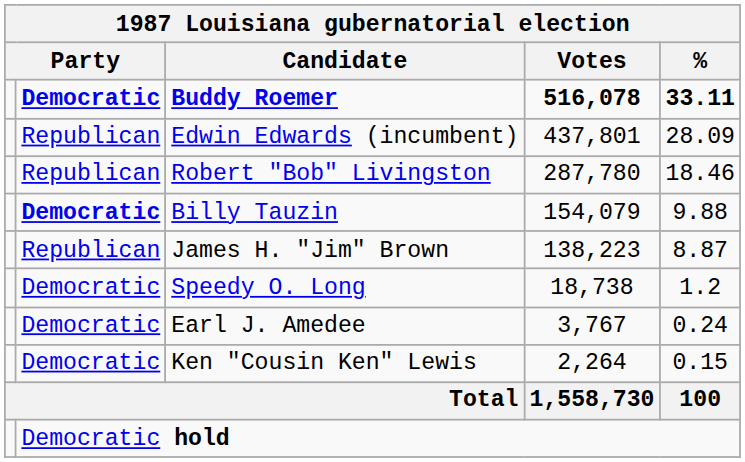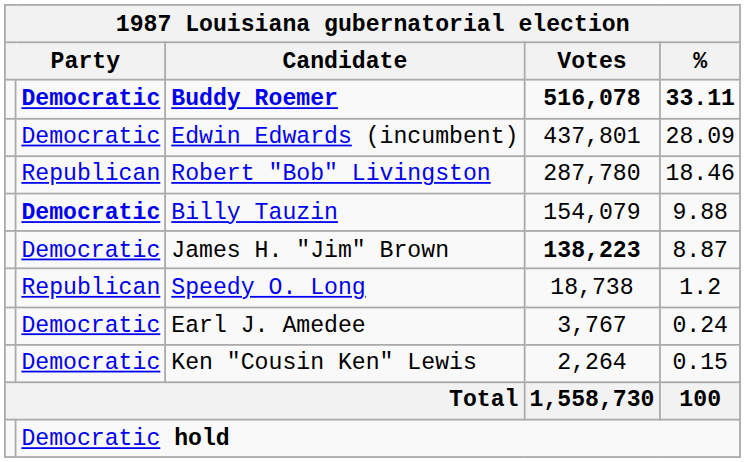 <table class=wikitable>
 <tr>
 <th colspan = 6>1987 Louisiana gubernatorial election</th>
 </tr>
 <tr>
 <th colspan=2>Party</th>
 <th>Candidate</th>
 <th>Votes</th>
 <th>%</th>
 </tr>
 <tr>
 <td></td>
 <td><strong><a href='#'>Democratic</a></strong></td>
 <td><strong><a href='#'>Buddy Roemer</a></strong></td>
 <td align=center><strong>516,078</strong></td>
 <td align=center><strong>33.11</strong></td>
 </tr>
 <tr>
 <td></td>
-<td><a href='#'>Republican</a></td>
+<td><a href='#'>Democratic</a></td>
 <td><a href='#'>Edwin Edwards</a> (incumbent)</td>
 <td align=center>437,801</td>
 <td align=center>28.09</td>
 </tr>
 <tr>
 <td></td>
 <td><a href='#'>Republican</a></td>
 <td><a href='#'>Robert "Bob" Livingston</a></td>
 <td align=center>287,780</td>
 <td align=center>18.46</td>
 </tr>
 <tr>
 <td></td>
 <td><strong><a href='#'>Democratic</a></strong></td>
 <td><a href='#'>Billy Tauzin</a></td>
 <td align=center>154,079</td>
 <td align=center>9.88</td>
 </tr>
 <tr>
 <td></td>
-<td><a href='#'>Republican</a></td>
+<td><a href='#'>Democratic</a></td>
 <td>James H. "Jim" Brown</td>
-<td align=center>138,223</td>
+<td align=center><strong>138,223</strong></td>
 <td align=center>8.87</td>
 </tr>
 <tr>
 <td></td>
-<td><a href='#'>Democratic</a></td>
+<td><a href='#'>Republican</a></td>
 <td><a href='#'>Speedy O. Long</a></td>
 <td align=center>18,738</td>
 <td align=center>1.2</td>
 </tr>
 <tr>
 <td></td>
 <td><a href='#'>Democratic</a></td>
 <td>Earl J. Amedee</td>
 <td align=center>3,767</td>
 <td align=center>0.24</td>
 </tr>
 <tr>
 <td></td>
 <td><a href='#'>Democratic</a></td>
 <td>Ken "Cousin Ken" Lewis</td>
 <td align=center>2,264</td>
 <td align=center>0.15</td>
 </tr>
 <tr>
 <th colspan=3; style="text-align:right;">Total</th>
 <th align=center>1,558,730</th>
 <th align=center>100</th>
 </tr>
 <tr>
 <td></td>
 <td colspan=6; style="text-align:left;"><a href='#'>Democratic</a> <strong>hold</strong></td>
 </tr>
 </table>
